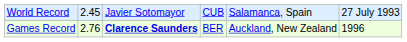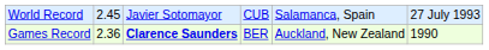 <table class="wikitable">
 <tr bgcolor = "ddeeff">
 <td><a href='#'>World Record</a></td>
 <td>2.45</td>
 <td><a href='#'>Javier Sotomayor</a></td>
 <td><a href='#'>CUB</a></td>
 <td><a href='#'>Salamanca</a>, Spain</td>
 <td>27 July 1993</td>
 </tr>
 <tr bgcolor = "eeffdd">
 <td><a href='#'>Games Record</a></td>
-<td>2.76</td>
+<td>2.36</td>
 <td><strong><a href='#'>Clarence Saunders</a></strong></td>
 <td><a href='#'>BER</a></td>
 <td><a href='#'>Auckland</a>, New Zealand</td>
-<td>1996</td>
+<td>1990</td>
 </tr>
 </table>
